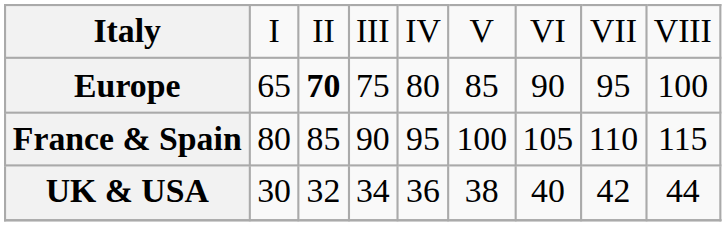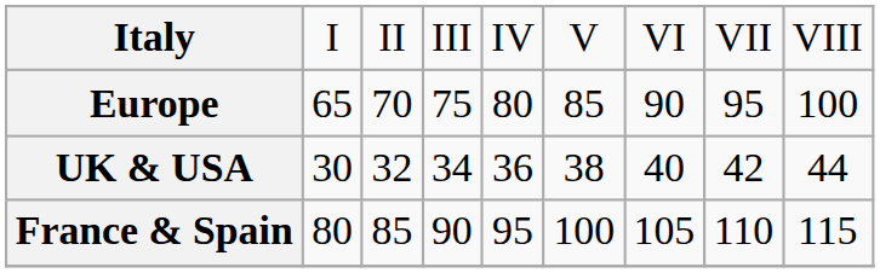 <table class="wikitable" style="text-align:center">
 <tr>
 <th>Italy</th>
 <td>I</td>
 <td>II</td>
 <td>III</td>
 <td>IV</td>
 <td>V</td>
 <td>VI</td>
 <td>VII</td>
 <td>VIII</td>
 </tr>
 <tr>
 <th>Europe</th>
 <td>65</td>
-<td><strong>70</strong></td>
+<td>70</td>
 <td>75</td>
 <td>80</td>
 <td>85</td>
 <td>90</td>
 <td>95</td>
 <td>100</td>
+</tr>
+<tr>
+<th>UK & USA</th>
+<td>30</td>
+<td>32</td>
+<td>34</td>
+<td>36</td>
+<td>38</td>
+<td>40</td>
+<td>42</td>
+<td>44</td>
 </tr>
 <tr>
 <th>France & Spain</th>
 <td>80</td>
 <td>85</td>
 <td>90</td>
 <td>95</td>
 <td>100</td>
 <td>105</td>
 <td>110</td>
 <td>115</td>
 </tr>
 <tr>
-<th>UK & USA</th>
-<td>30</td>
-<td>32</td>
-<td>34</td>
-<td>36</td>
-<td>38</td>
-<td>40</td>
-<td>42</td>
-<td>44</td>
-</tr>
-<tr>
 </tr>
 </table>
